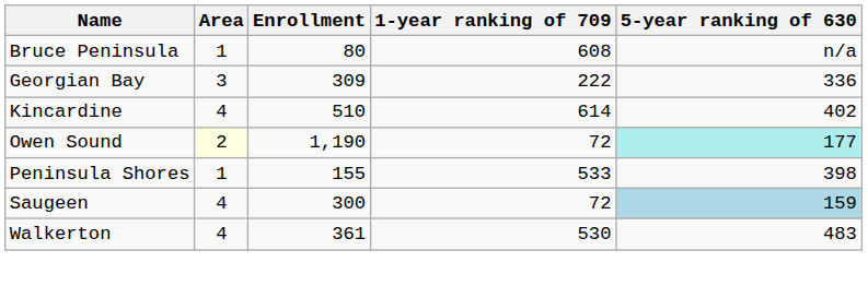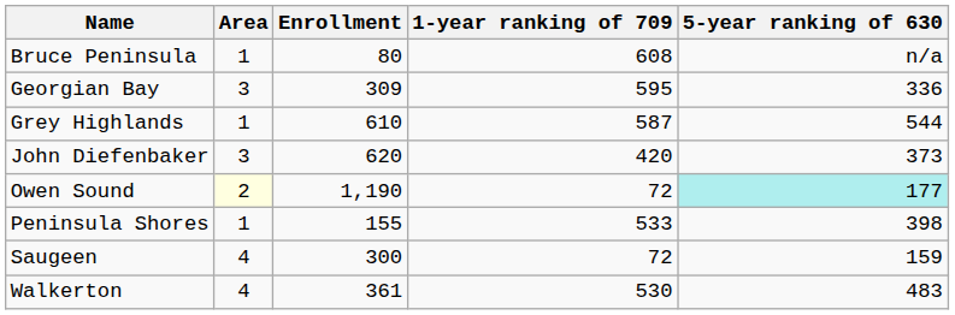 <table class="wikitable sortable" style="text-align:right">
 <tr>
 <th scope="col">Name</th>
 <th scope="col">Area</th>
 <th scope="col">Enrollment</th>
 <th scope="col">1-year ranking of 709</th>
 <th scope="col">5-year ranking of 630</th>
 </tr>
 <tr>
 <td style="text-align:left">Bruce Peninsula</td>
 <td style="text-align:center">1</td>
 <td>80</td>
 <td>608</td>
 <td>n/a</td>
 </tr>
 <tr>
 <td style="text-align:left">Georgian Bay</td>
 <td style="text-align:center">3</td>
 <td>309</td>
-<td>222</td>
+<td>595</td>
 <td>336</td>
 </tr>
 <tr>
-<td style="text-align:left">Kincardine</td>
-<td style="text-align:center">4</td>
-<td>510</td>
-<td>614</td>
-<td>402</td>
+<td style="text-align:left">Grey Highlands</td>
+<td style="text-align:center">1</td>
+<td>610</td>
+<td>587</td>
+<td>544</td>
+</tr>
+<tr>
+<td style="text-align:left">John Diefenbaker</td>
+<td style="text-align:center">3</td>
+<td>620</td>
+<td>420</td>
+<td>373</td>
 </tr>
 <tr>
 <td style="text-align:left">Owen Sound</td>
 <td style="background: lightyellow; text-align:center">2</td>
 <td>1,190</td>
 <td>72</td>
 <td style="background: paleturquoise;">177</td>
 </tr>
 <tr>
 <td style="text-align:left">Peninsula Shores</td>
 <td style="text-align:center">1</td>
 <td>155</td>
 <td>533</td>
 <td>398</td>
 </tr>
 <tr>
 <td style="text-align:left">Saugeen</td>
 <td style="text-align:center">4</td>
 <td>300</td>
 <td>72</td>
-<td style="background: lightblue;">159</td>
+<td>159</td>
 </tr>
 <tr>
 <td style="text-align:left">Walkerton</td>
 <td style="text-align:center">4</td>
 <td>361</td>
 <td>530</td>
 <td>483</td>
 </tr>
 </table>
